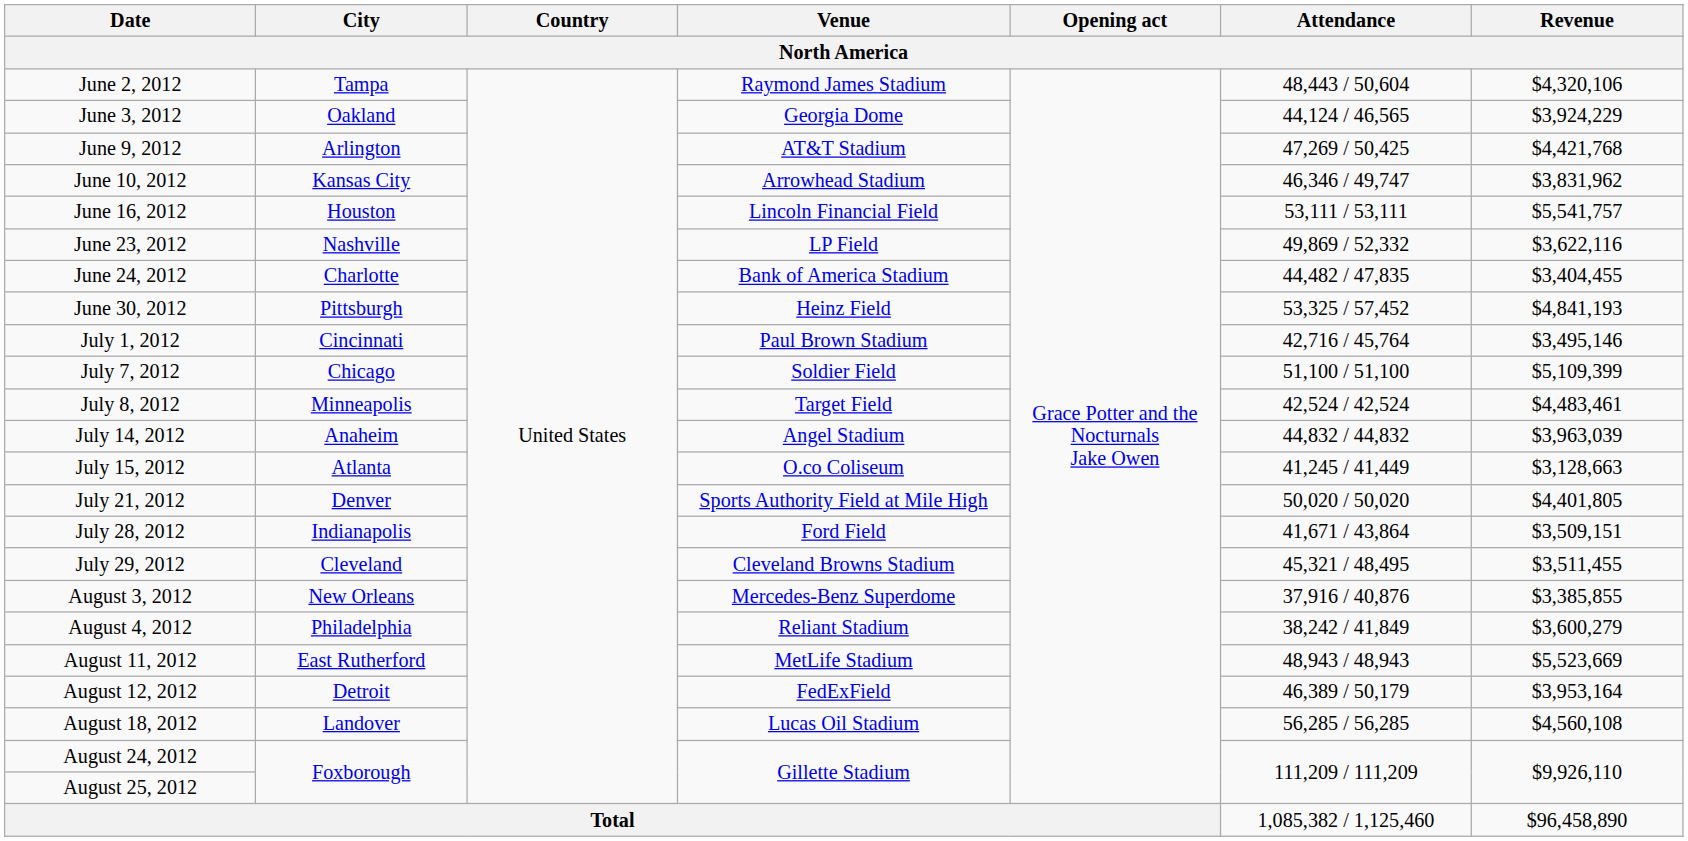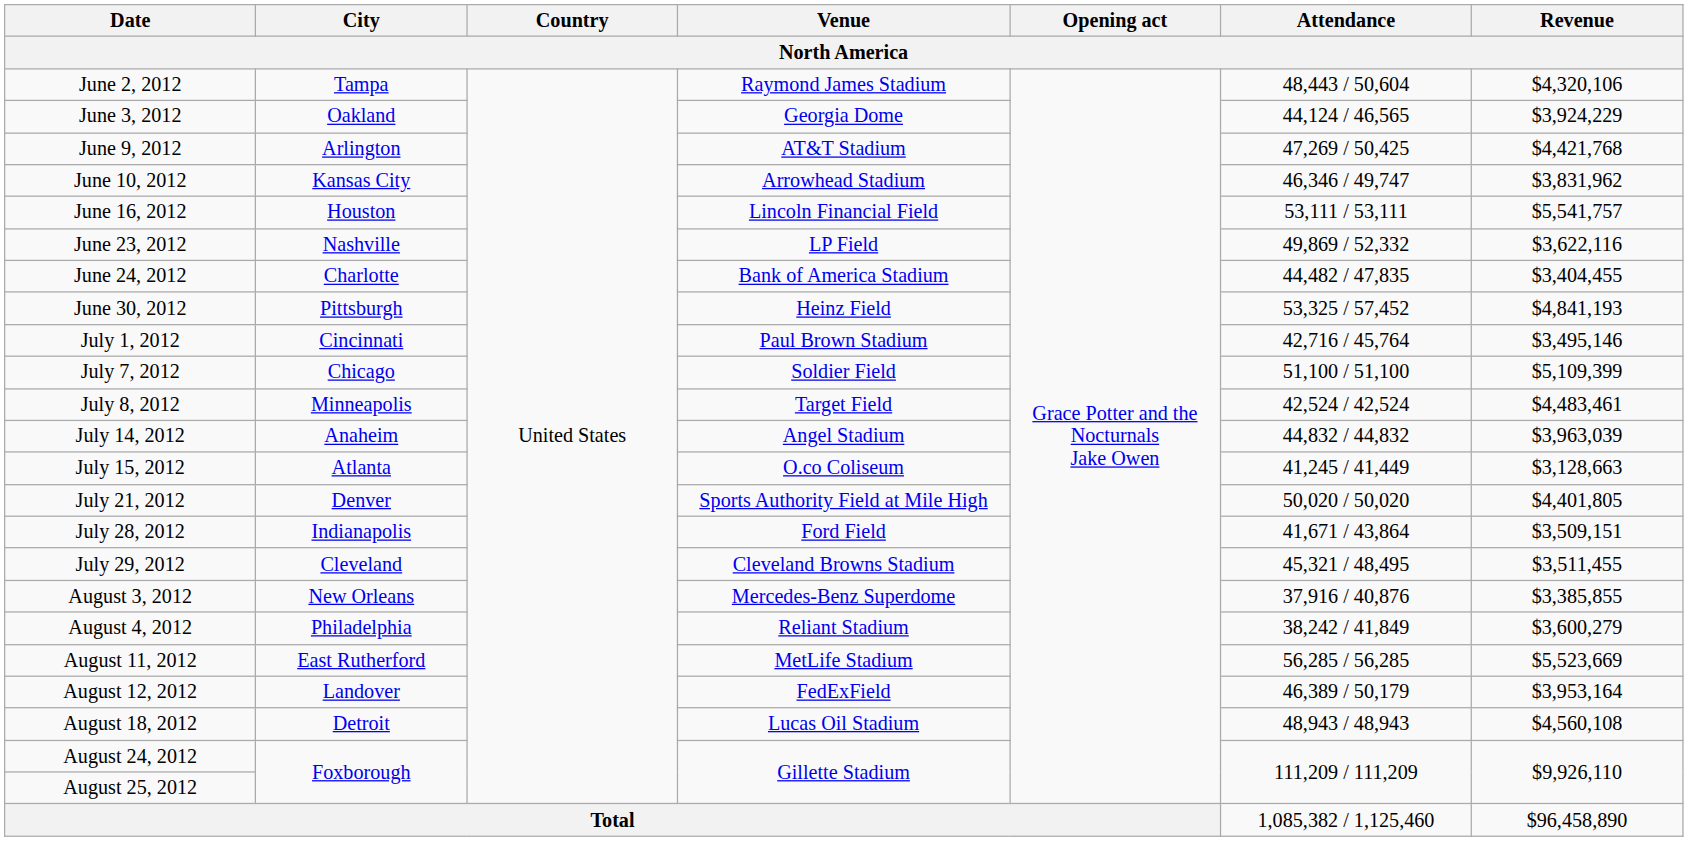 <table class="wikitable" style="text-align:center;">
 <tr>
 <th scope="col" style="width:12em;">Date</th>
 <th scope="col" style="width:10em;">City</th>
 <th scope="col" style="width:10em;">Country</th>
 <th scope="col" style="width:16em;">Venue</th>
 <th scope="col" style="width:10em;">Opening act</th>
 <th scope="col" style="width:12em;">Attendance</th>
 <th scope="col" style="width:10em;">Revenue</th>
 </tr>
 <tr>
 <th colspan="7">North America</th>
 </tr>
 <tr>
 <td>June 2, 2012</td>
 <td><a href='#'>Tampa</a></td>
 <td rowspan="23">United States</td>
 <td><a href='#'>Raymond James Stadium</a></td>
 <td rowspan="23"><a href='#'>Grace Potter and the Nocturnals</a><br><a href='#'>Jake Owen</a></td>
 <td>48,443 / 50,604</td>
 <td>$4,320,106</td>
 </tr>
 <tr>
 <td>June 3, 2012</td>
 <td><a href='#'>Oakland</a></td>
 <td><a href='#'>Georgia Dome</a></td>
 <td>44,124 / 46,565</td>
 <td>$3,924,229</td>
 </tr>
 <tr>
 <td>June 9, 2012</td>
 <td><a href='#'>Arlington</a></td>
 <td><a href='#'>AT&T Stadium</a></td>
 <td>47,269 / 50,425</td>
 <td>$4,421,768</td>
 </tr>
 <tr>
 <td>June 10, 2012</td>
 <td><a href='#'>Kansas City</a></td>
 <td><a href='#'>Arrowhead Stadium</a></td>
 <td>46,346 / 49,747</td>
 <td>$3,831,962</td>
 </tr>
 <tr>
 <td>June 16, 2012</td>
 <td><a href='#'>Houston</a></td>
 <td><a href='#'>Lincoln Financial Field</a></td>
 <td>53,111 / 53,111</td>
 <td>$5,541,757</td>
 </tr>
 <tr>
 <td>June 23, 2012</td>
 <td><a href='#'>Nashville</a></td>
 <td><a href='#'>LP Field</a></td>
 <td>49,869 / 52,332</td>
 <td>$3,622,116</td>
 </tr>
 <tr>
 <td>June 24, 2012</td>
 <td><a href='#'>Charlotte</a></td>
 <td><a href='#'>Bank of America Stadium</a></td>
 <td>44,482 / 47,835</td>
 <td>$3,404,455</td>
 </tr>
 <tr>
 <td>June 30, 2012</td>
 <td><a href='#'>Pittsburgh</a></td>
 <td><a href='#'>Heinz Field</a></td>
 <td>53,325 / 57,452</td>
 <td>$4,841,193</td>
 </tr>
 <tr>
 <td>July 1, 2012</td>
 <td><a href='#'>Cincinnati</a></td>
 <td><a href='#'>Paul Brown Stadium</a></td>
 <td>42,716 / 45,764</td>
 <td>$3,495,146</td>
 </tr>
 <tr>
 <td>July 7, 2012</td>
 <td><a href='#'>Chicago</a></td>
 <td><a href='#'>Soldier Field</a></td>
 <td>51,100 / 51,100</td>
 <td>$5,109,399</td>
 </tr>
 <tr>
 <td>July 8, 2012</td>
 <td><a href='#'>Minneapolis</a></td>
 <td><a href='#'>Target Field</a></td>
 <td>42,524 / 42,524</td>
 <td>$4,483,461</td>
 </tr>
 <tr>
 <td>July 14, 2012</td>
 <td><a href='#'>Anaheim</a></td>
 <td><a href='#'>Angel Stadium</a></td>
 <td>44,832 / 44,832</td>
 <td>$3,963,039</td>
 </tr>
 <tr>
 <td>July 15, 2012</td>
 <td><a href='#'>Atlanta</a></td>
 <td><a href='#'>O.co Coliseum</a></td>
 <td>41,245 / 41,449</td>
 <td>$3,128,663</td>
 </tr>
 <tr>
 <td>July 21, 2012</td>
 <td><a href='#'>Denver</a></td>
 <td><a href='#'>Sports Authority Field at Mile High</a></td>
 <td>50,020 / 50,020</td>
 <td>$4,401,805</td>
 </tr>
 <tr>
 <td>July 28, 2012</td>
 <td><a href='#'>Indianapolis</a></td>
 <td><a href='#'>Ford Field</a></td>
 <td>41,671 / 43,864</td>
 <td>$3,509,151</td>
 </tr>
 <tr>
 <td>July 29, 2012</td>
 <td><a href='#'>Cleveland</a></td>
 <td><a href='#'>Cleveland Browns Stadium</a></td>
 <td>45,321 / 48,495</td>
 <td>$3,511,455</td>
 </tr>
 <tr>
 <td>August 3, 2012</td>
 <td><a href='#'>New Orleans</a></td>
 <td><a href='#'>Mercedes-Benz Superdome</a></td>
 <td>37,916 / 40,876</td>
 <td>$3,385,855</td>
 </tr>
 <tr>
 <td>August 4, 2012</td>
 <td><a href='#'>Philadelphia</a></td>
 <td><a href='#'>Reliant Stadium</a></td>
 <td>38,242 / 41,849</td>
 <td>$3,600,279</td>
 </tr>
 <tr>
 <td>August 11, 2012</td>
 <td><a href='#'>East Rutherford</a></td>
 <td><a href='#'>MetLife Stadium</a></td>
-<td>48,943 / 48,943</td>
+<td>56,285 / 56,285</td>
 <td>$5,523,669</td>
 </tr>
 <tr>
 <td>August 12, 2012</td>
-<td><a href='#'>Detroit</a></td>
+<td><a href='#'>Landover</a></td>
 <td><a href='#'>FedExField</a></td>
 <td>46,389 / 50,179</td>
 <td>$3,953,164</td>
 </tr>
 <tr>
 <td>August 18, 2012</td>
-<td><a href='#'>Landover</a></td>
+<td><a href='#'>Detroit</a></td>
 <td><a href='#'>Lucas Oil Stadium</a></td>
-<td>56,285 / 56,285</td>
+<td>48,943 / 48,943</td>
 <td>$4,560,108</td>
 </tr>
 <tr>
 <td>August 24, 2012</td>
 <td rowspan="2"><a href='#'>Foxborough</a></td>
 <td rowspan="2"><a href='#'>Gillette Stadium</a></td>
 <td rowspan="2">111,209 / 111,209</td>
 <td rowspan="2">$9,926,110</td>
 </tr>
 <tr>
 <td>August 25, 2012</td>
 </tr>
 <tr>
 <th colspan="5">Total</th>
 <td>1,085,382 / 1,125,460</td>
 <td>$96,458,890</td>
 </tr>
 </table>
